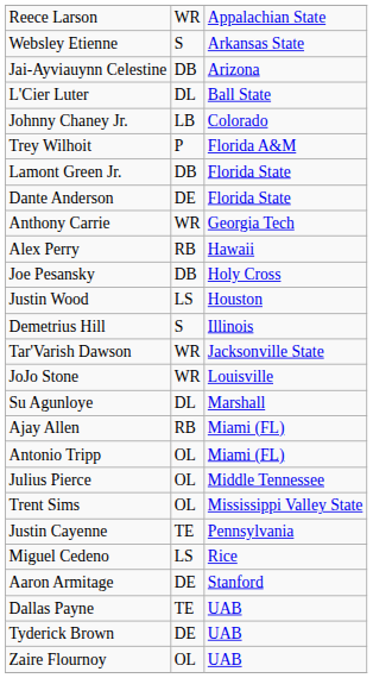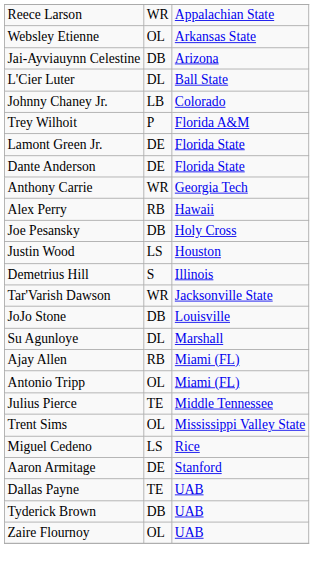 <table class="wikitable sortable">
 <tr>
 </tr>
 <tr>
 <td>Reece Larson</td>
 <td>WR</td>
 <td><a href='#'>Appalachian State</a></td>
 </tr>
 <tr>
 <td>Websley Etienne</td>
-<td>S</td>
+<td>OL</td>
 <td><a href='#'>Arkansas State</a></td>
 </tr>
 <tr>
 <td>Jai-Ayviauynn Celestine</td>
 <td>DB</td>
 <td><a href='#'>Arizona</a></td>
 </tr>
 <tr>
 <td>L'Cier Luter</td>
 <td>DL</td>
 <td><a href='#'>Ball State</a></td>
 </tr>
 <tr>
 <td>Johnny Chaney Jr.</td>
 <td>LB</td>
 <td><a href='#'>Colorado</a></td>
 </tr>
 <tr>
 <td>Trey Wilhoit</td>
 <td>P</td>
 <td><a href='#'>Florida A&M</a></td>
 </tr>
 <tr>
 <td>Lamont Green Jr.</td>
-<td>DB</td>
+<td>DE</td>
 <td><a href='#'>Florida State</a></td>
 </tr>
 <tr>
 <td>Dante Anderson</td>
 <td>DE</td>
 <td><a href='#'>Florida State</a></td>
 </tr>
 <tr>
 <td>Anthony Carrie</td>
 <td>WR</td>
 <td><a href='#'>Georgia Tech</a></td>
 </tr>
 <tr>
 <td>Alex Perry</td>
 <td>RB</td>
 <td><a href='#'>Hawaii</a></td>
 </tr>
 <tr>
 <td>Joe Pesansky</td>
 <td>DB</td>
 <td><a href='#'>Holy Cross</a></td>
 </tr>
 <tr>
 <td>Justin Wood</td>
 <td>LS</td>
 <td><a href='#'>Houston</a></td>
 </tr>
 <tr>
 <td>Demetrius Hill</td>
 <td>S</td>
 <td><a href='#'>Illinois</a></td>
 </tr>
 <tr>
 <td>Tar'Varish Dawson</td>
 <td>WR</td>
 <td><a href='#'>Jacksonville State</a></td>
 </tr>
 <tr>
 <td>JoJo Stone</td>
-<td>WR</td>
+<td>DB</td>
 <td><a href='#'>Louisville</a></td>
 </tr>
 <tr>
 <td>Su Agunloye</td>
 <td>DL</td>
 <td><a href='#'>Marshall</a></td>
 </tr>
 <tr>
 <td>Ajay Allen</td>
 <td>RB</td>
 <td><a href='#'>Miami (FL)</a></td>
 </tr>
 <tr>
 <td>Antonio Tripp</td>
 <td>OL</td>
 <td><a href='#'>Miami (FL)</a></td>
 </tr>
 <tr>
 <td>Julius Pierce</td>
-<td>OL</td>
+<td>TE</td>
 <td><a href='#'>Middle Tennessee</a></td>
 </tr>
 <tr>
 <td>Trent Sims</td>
 <td>OL</td>
 <td><a href='#'>Mississippi Valley State</a></td>
-</tr>
-<tr>
-<td>Justin Cayenne</td>
-<td>TE</td>
-<td><a href='#'>Pennsylvania</a></td>
 </tr>
 <tr>
 <td>Miguel Cedeno</td>
 <td>LS</td>
 <td><a href='#'>Rice</a></td>
 </tr>
 <tr>
 <td>Aaron Armitage</td>
 <td>DE</td>
 <td><a href='#'>Stanford</a></td>
 </tr>
 <tr>
 <td>Dallas Payne</td>
 <td>TE</td>
 <td><a href='#'>UAB</a></td>
 </tr>
 <tr>
 <td>Tyderick Brown</td>
-<td>DE</td>
+<td>DB</td>
 <td><a href='#'>UAB</a></td>
 </tr>
 <tr>
 <td>Zaire Flournoy</td>
 <td>OL</td>
 <td><a href='#'>UAB</a></td>
 </tr>
 <tr>
 </tr>
 </table>
